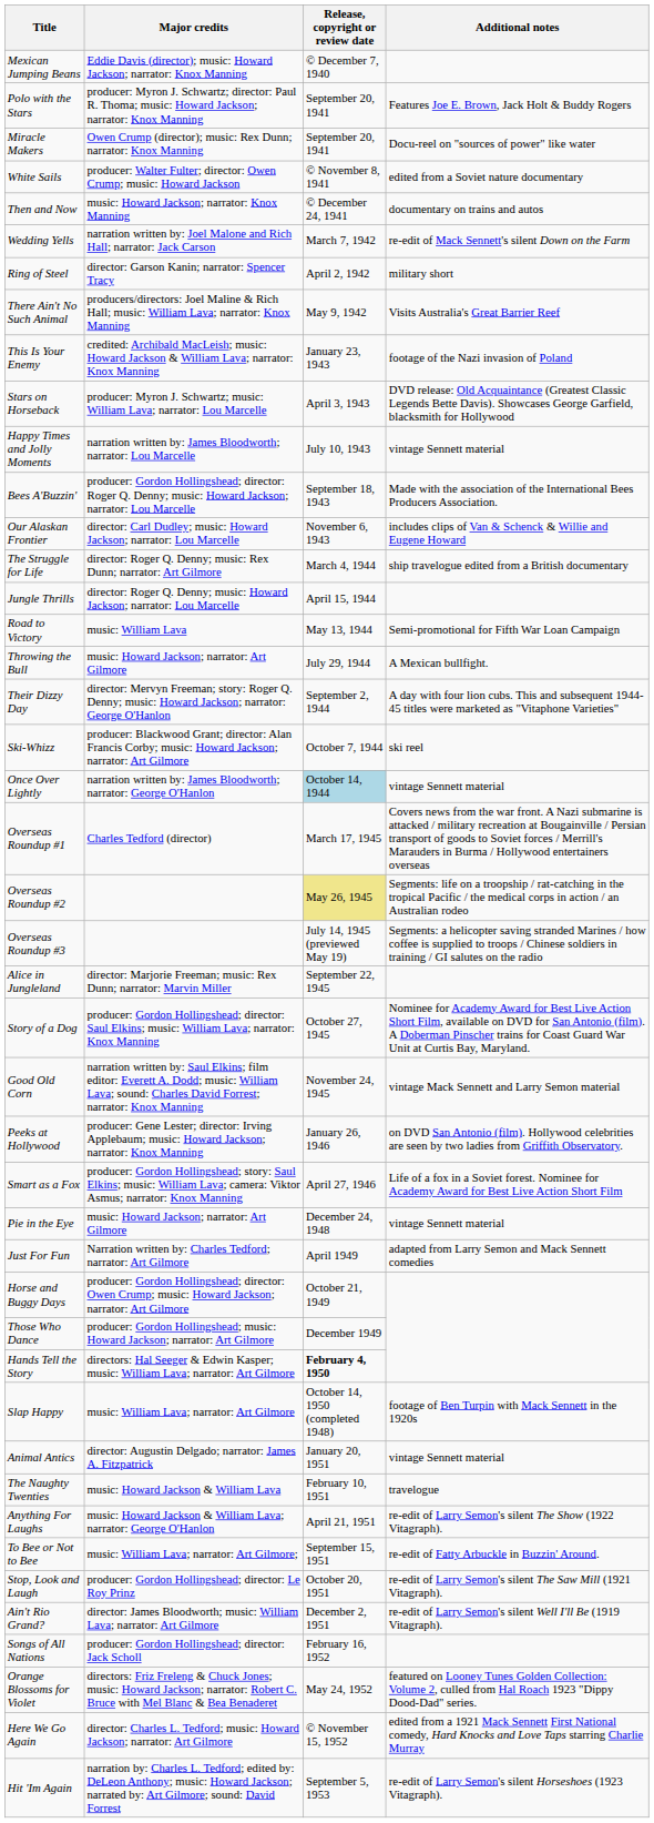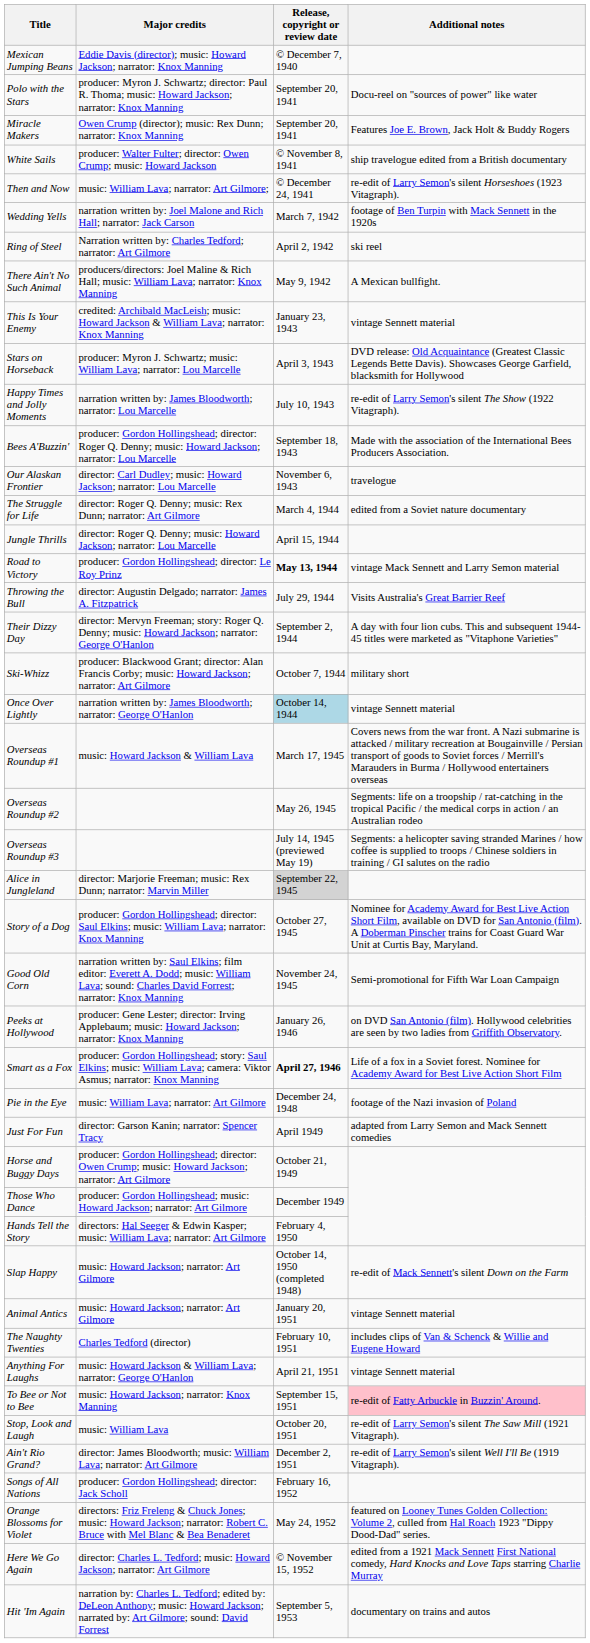 <table class="wikitable sortable" border="1">
 <tr>
 <th>Title</th>
 <th>Major credits</th>
 <th>Release, copyright or review date</th>
 <th>Additional notes</th>
 </tr>
 <tr>
 <td><em>Mexican Jumping Beans</em></td>
 <td><a href='#'>Eddie Davis (director)</a>; music: <a href='#'>Howard Jackson</a>; narrator: <a href='#'>Knox Manning</a></td>
 <td>© December 7, 1940</td>
 </tr>
 <tr>
 <td><em>Polo with the Stars</em></td>
 <td>producer: Myron J. Schwartz; director: Paul R. Thoma; music: <a href='#'>Howard Jackson</a>; narrator: <a href='#'>Knox Manning</a></td>
 <td>September 20, 1941</td>
-<td>Features <a href='#'>Joe E. Brown</a>, Jack Holt & Buddy Rogers</td>
+<td>Docu-reel on "sources of power" like water</td>
 </tr>
 <tr>
 <td><em>Miracle Makers</em></td>
 <td><a href='#'>Owen Crump</a> (director); music: Rex Dunn; narrator: <a href='#'>Knox Manning</a></td>
 <td>September 20, 1941</td>
-<td>Docu-reel on "sources of power" like water</td>
+<td>Features <a href='#'>Joe E. Brown</a>, Jack Holt & Buddy Rogers</td>
 </tr>
 <tr>
 <td><em>White Sails</em></td>
 <td>producer: <a href='#'>Walter Fulter</a>; director: <a href='#'>Owen Crump</a>; music: <a href='#'>Howard Jackson</a></td>
 <td>© November 8, 1941</td>
-<td>edited from a Soviet nature documentary</td>
+<td>ship travelogue edited from a British documentary</td>
 </tr>
 <tr>
 <td><em>Then and Now</em></td>
-<td>music: <a href='#'>Howard Jackson</a>; narrator: <a href='#'>Knox Manning</a></td>
+<td>music: <a href='#'>William Lava</a>; narrator: <a href='#'>Art Gilmore</a>;</td>
 <td>© December 24, 1941</td>
-<td>documentary on trains and autos</td>
+<td>re-edit of <a href='#'>Larry Semon</a>'s silent <em>Horseshoes</em> (1923 Vitagraph).</td>
 </tr>
 <tr>
 <td><em>Wedding Yells</em></td>
 <td>narration written by: <a href='#'>Joel Malone and Rich Hall</a>; narrator: <a href='#'>Jack Carson</a></td>
 <td>March 7, 1942</td>
-<td>re-edit of <a href='#'>Mack Sennett</a>'s silent <em>Down on the Farm</em></td>
+<td>footage of <a href='#'>Ben Turpin</a> with <a href='#'>Mack Sennett</a> in the 1920s</td>
 </tr>
 <tr>
 <td><em>Ring of Steel</em></td>
-<td>director: Garson Kanin; narrator: <a href='#'>Spencer Tracy</a></td>
+<td>Narration written by: <a href='#'>Charles Tedford</a>; narrator: <a href='#'>Art Gilmore</a></td>
 <td>April 2, 1942</td>
-<td>military short</td>
+<td>ski reel</td>
 </tr>
 <tr>
 <td><em>There Ain't No Such Animal</em></td>
 <td>producers/directors: Joel Maline & Rich Hall; music: <a href='#'>William Lava</a>; narrator: <a href='#'>Knox Manning</a></td>
 <td>May 9, 1942</td>
-<td>Visits Australia's <a href='#'>Great Barrier Reef</a></td>
+<td>A Mexican bullfight.</td>
 </tr>
 <tr>
 <td><em>This Is Your Enemy</em></td>
 <td>credited: <a href='#'>Archibald MacLeish</a>; music: <a href='#'>Howard Jackson</a> & <a href='#'>William Lava</a>; narrator: <a href='#'>Knox Manning</a></td>
 <td>January 23, 1943</td>
-<td>footage of the Nazi invasion of <a href='#'>Poland</a></td>
+<td>vintage Sennett material</td>
 </tr>
 <tr>
 <td><em>Stars on Horseback</em></td>
 <td>producer: Myron J. Schwartz; music: <a href='#'>William Lava</a>; narrator: <a href='#'>Lou Marcelle</a></td>
 <td>April 3, 1943</td>
 <td>DVD release: <a href='#'>Old Acquaintance</a> (Greatest Classic Legends Bette Davis). Showcases George Garfield, blacksmith for Hollywood</td>
 </tr>
 <tr>
 <td><em>Happy Times and Jolly Moments</em></td>
 <td>narration written by: <a href='#'>James Bloodworth</a>; narrator: <a href='#'>Lou Marcelle</a></td>
 <td>July 10, 1943</td>
-<td>vintage Sennett material</td>
+<td>re-edit of <a href='#'>Larry Semon</a>'s silent <em>The Show</em> (1922 Vitagraph).</td>
 </tr>
 <tr>
 <td><em>Bees A'Buzzin' </em></td>
 <td>producer: <a href='#'>Gordon Hollingshead</a>; director: Roger Q. Denny; music: <a href='#'>Howard Jackson</a>; narrator: <a href='#'>Lou Marcelle</a></td>
 <td>September 18, 1943</td>
 <td>Made with the association of the International Bees Producers Association.</td>
 </tr>
 <tr>
 <td><em>Our Alaskan Frontier</em></td>
 <td>director: <a href='#'>Carl Dudley</a>; music: <a href='#'>Howard Jackson</a>; narrator: <a href='#'>Lou Marcelle</a></td>
 <td>November 6, 1943</td>
-<td>includes clips of <a href='#'>Van & Schenck</a> & <a href='#'>Willie and Eugene Howard</a></td>
+<td>travelogue</td>
 </tr>
 <tr>
 <td><em>The Struggle for Life</em></td>
 <td>director: Roger Q. Denny; music: Rex Dunn; narrator: <a href='#'>Art Gilmore</a></td>
 <td>March 4, 1944</td>
-<td>ship travelogue edited from a British documentary</td>
+<td>edited from a Soviet nature documentary</td>
 </tr>
 <tr>
 <td><em>Jungle Thrills</em></td>
 <td>director: Roger Q. Denny; music: <a href='#'>Howard Jackson</a>; narrator: <a href='#'>Lou Marcelle</a></td>
 <td>April 15, 1944</td>
 </tr>
 <tr>
 <td><em>Road to Victory</em></td>
-<td>music: <a href='#'>William Lava</a></td>
-<td>May 13, 1944</td>
-<td>Semi-promotional for Fifth War Loan Campaign</td>
+<td>producer: <a href='#'>Gordon Hollingshead</a>; director: <a href='#'>Le Roy Prinz</a></td>
+<td><strong>May 13, 1944</strong></td>
+<td>vintage Mack Sennett and Larry Semon material</td>
 </tr>
 <tr>
 <td><em>Throwing the Bull</em></td>
-<td>music: <a href='#'>Howard Jackson</a>; narrator: <a href='#'>Art Gilmore</a></td>
+<td>director: Augustin Delgado; narrator: <a href='#'>James A. Fitzpatrick</a></td>
 <td>July 29, 1944</td>
-<td>A Mexican bullfight.</td>
+<td>Visits Australia's <a href='#'>Great Barrier Reef</a></td>
 </tr>
 <tr>
 <td><em>Their Dizzy Day</em></td>
 <td>director: Mervyn Freeman; story: Roger Q. Denny; music: <a href='#'>Howard Jackson</a>; narrator: <a href='#'>George O'Hanlon</a></td>
 <td>September 2, 1944</td>
 <td>A day with four lion cubs. This and subsequent 1944-45 titles were marketed as "Vitaphone Varieties"</td>
 </tr>
 <tr>
 <td><em>Ski-Whizz</em></td>
 <td>producer: Blackwood Grant; director: Alan Francis Corby; music: <a href='#'>Howard Jackson</a>; narrator: <a href='#'>Art Gilmore</a></td>
 <td>October 7, 1944</td>
-<td>ski reel</td>
+<td>military short</td>
 </tr>
 <tr>
 <td><em>Once Over Lightly</em></td>
 <td>narration written by: <a href='#'>James Bloodworth</a>; narrator: <a href='#'>George O'Hanlon</a></td>
 <td style="background: lightblue;">October 14, 1944</td>
 <td>vintage Sennett material</td>
 </tr>
 <tr>
 <td><em>Overseas Roundup #1</em></td>
-<td><a href='#'>Charles Tedford</a> (director)</td>
+<td>music: <a href='#'>Howard Jackson</a> & <a href='#'>William Lava</a></td>
 <td>March 17, 1945</td>
 <td>Covers news from the war front. A Nazi submarine is attacked / military recreation at Bougainville / Persian transport of goods to Soviet forces / Merrill's Marauders in Burma / Hollywood entertainers overseas</td>
 </tr>
 <tr>
 <td><em>Overseas Roundup #2</em></td>
 <td></td>
-<td style="background: khaki;">May 26, 1945</td>
+<td>May 26, 1945</td>
 <td>Segments: life on a troopship / rat-catching in the tropical Pacific / the medical corps in action / an Australian rodeo</td>
 </tr>
 <tr>
 <td><em>Overseas Roundup #3</em></td>
 <td></td>
 <td>July 14, 1945 (previewed May 19)</td>
 <td>Segments: a helicopter saving stranded Marines / how coffee is supplied to troops / Chinese soldiers in training / GI salutes on the radio</td>
 </tr>
 <tr>
 <td><em>Alice in Jungleland</em></td>
 <td>director: Marjorie Freeman; music: Rex Dunn; narrator: <a href='#'>Marvin Miller</a></td>
-<td>September 22, 1945</td>
+<td style="background: lightgrey;">September 22, 1945</td>
 </tr>
 <tr>
 <td><em>Story of a Dog</em></td>
 <td>producer: <a href='#'>Gordon Hollingshead</a>; director: <a href='#'>Saul Elkins</a>; music: <a href='#'>William Lava</a>; narrator: <a href='#'>Knox Manning</a></td>
 <td>October 27, 1945</td>
 <td>Nominee for <a href='#'>Academy Award for Best Live Action Short Film</a>, available on DVD for <a href='#'>San Antonio (film)</a>. A <a href='#'>Doberman Pinscher</a> trains for Coast Guard War Unit at Curtis Bay, Maryland.</td>
 </tr>
 <tr>
 <td><em>Good Old Corn</em></td>
 <td>narration written by: <a href='#'>Saul Elkins</a>; film editor: <a href='#'>Everett A. Dodd</a>; music: <a href='#'>William Lava</a>; sound: <a href='#'>Charles David Forrest</a>; narrator: <a href='#'>Knox Manning</a></td>
 <td>November 24, 1945</td>
-<td>vintage Mack Sennett and Larry Semon material</td>
+<td>Semi-promotional for Fifth War Loan Campaign</td>
 </tr>
 <tr>
 <td><em>Peeks at Hollywood</em></td>
 <td>producer: Gene Lester; director: Irving Applebaum; music: <a href='#'>Howard Jackson</a>; narrator: <a href='#'>Knox Manning</a></td>
 <td>January 26, 1946</td>
 <td>on DVD <a href='#'>San Antonio (film)</a>. Hollywood celebrities are seen by two ladies from <a href='#'>Griffith Observatory</a>.</td>
 </tr>
 <tr>
 <td><em>Smart as a Fox</em></td>
 <td>producer: <a href='#'>Gordon Hollingshead</a>; story: <a href='#'>Saul Elkins</a>; music: <a href='#'>William Lava</a>; camera: Viktor Asmus; narrator: <a href='#'>Knox Manning</a></td>
-<td>April 27, 1946</td>
+<td><strong>April 27, 1946</strong></td>
 <td>Life of a fox in a Soviet forest. Nominee for <a href='#'>Academy Award for Best Live Action Short Film</a></td>
 </tr>
 <tr>
 <td><em>Pie in the Eye</em></td>
-<td>music: <a href='#'>Howard Jackson</a>; narrator: <a href='#'>Art Gilmore</a></td>
+<td>music: <a href='#'>William Lava</a>; narrator: <a href='#'>Art Gilmore</a></td>
 <td>December 24, 1948</td>
-<td>vintage Sennett material</td>
+<td>footage of the Nazi invasion of <a href='#'>Poland</a></td>
 </tr>
 <tr>
 <td><em>Just For Fun</em></td>
-<td>Narration written by: <a href='#'>Charles Tedford</a>; narrator: <a href='#'>Art Gilmore</a></td>
+<td>director: Garson Kanin; narrator: <a href='#'>Spencer Tracy</a></td>
 <td>April 1949</td>
 <td>adapted from Larry Semon and Mack Sennett comedies</td>
 </tr>
 <tr>
 <td><em>Horse and Buggy Days</em></td>
 <td>producer: <a href='#'>Gordon Hollingshead</a>; director: <a href='#'>Owen Crump</a>; music: <a href='#'>Howard Jackson</a>; narrator: <a href='#'>Art Gilmore</a></td>
 <td>October 21, 1949</td>
 </tr>
 <tr>
 <td><em>Those Who Dance</em></td>
 <td>producer: <a href='#'>Gordon Hollingshead</a>; music: <a href='#'>Howard Jackson</a>; narrator: <a href='#'>Art Gilmore</a></td>
 <td>December 1949</td>
 </tr>
 <tr>
 <td><em>Hands Tell the Story</em></td>
 <td>directors: <a href='#'>Hal Seeger</a> & Edwin Kasper; music: <a href='#'>William Lava</a>; narrator: <a href='#'>Art Gilmore</a></td>
-<td><strong>February 4, 1950</strong></td>
+<td>February 4, 1950</td>
 </tr>
 <tr>
 <td><em>Slap Happy</em></td>
-<td>music: <a href='#'>William Lava</a>; narrator: <a href='#'>Art Gilmore</a></td>
+<td>music: <a href='#'>Howard Jackson</a>; narrator: <a href='#'>Art Gilmore</a></td>
 <td>October 14, 1950 (completed 1948)</td>
-<td>footage of <a href='#'>Ben Turpin</a> with <a href='#'>Mack Sennett</a> in the 1920s</td>
+<td>re-edit of <a href='#'>Mack Sennett</a>'s silent <em>Down on the Farm</em></td>
 </tr>
 <tr>
 <td><em>Animal Antics</em></td>
-<td>director: Augustin Delgado; narrator: <a href='#'>James A. Fitzpatrick</a></td>
+<td>music: <a href='#'>Howard Jackson</a>; narrator: <a href='#'>Art Gilmore</a></td>
 <td>January 20, 1951</td>
 <td>vintage Sennett material</td>
 </tr>
 <tr>
 <td><em>The Naughty Twenties</em></td>
-<td>music: <a href='#'>Howard Jackson</a> & <a href='#'>William Lava</a></td>
+<td><a href='#'>Charles Tedford</a> (director)</td>
 <td>February 10, 1951</td>
-<td>travelogue</td>
+<td>includes clips of <a href='#'>Van & Schenck</a> & <a href='#'>Willie and Eugene Howard</a></td>
 </tr>
 <tr>
 <td><em>Anything For Laughs</em></td>
 <td>music: <a href='#'>Howard Jackson</a> & <a href='#'>William Lava</a>; narrator: <a href='#'>George O'Hanlon</a></td>
 <td>April 21, 1951</td>
-<td>re-edit of <a href='#'>Larry Semon</a>'s silent <em>The Show</em> (1922 Vitagraph).</td>
+<td>vintage Sennett material</td>
 </tr>
 <tr>
 <td><em>To Bee or Not to Bee</em></td>
-<td>music: <a href='#'>William Lava</a>; narrator: <a href='#'>Art Gilmore</a>;</td>
+<td>music: <a href='#'>Howard Jackson</a>; narrator: <a href='#'>Knox Manning</a></td>
 <td>September 15, 1951</td>
-<td>re-edit of <a href='#'>Fatty Arbuckle</a> in <a href='#'>Buzzin' Around</a>.</td>
+<td style="background: pink;">re-edit of <a href='#'>Fatty Arbuckle</a> in <a href='#'>Buzzin' Around</a>.</td>
 </tr>
 <tr>
 <td><em>Stop, Look and Laugh</em></td>
-<td>producer: <a href='#'>Gordon Hollingshead</a>; director: <a href='#'>Le Roy Prinz</a></td>
+<td>music: <a href='#'>William Lava</a></td>
 <td>October 20, 1951</td>
 <td>re-edit of <a href='#'>Larry Semon</a>'s silent <em>The Saw Mill</em> (1921 Vitagraph).</td>
 </tr>
 <tr>
 <td><em>Ain't Rio Grand? </em></td>
 <td>director: James Bloodworth; music: <a href='#'>William Lava</a>; narrator: <a href='#'>Art Gilmore</a></td>
 <td>December 2, 1951</td>
 <td>re-edit of <a href='#'>Larry Semon</a>'s silent <em>Well I'll Be</em> (1919 Vitagraph).</td>
 </tr>
 <tr>
 <td><em>Songs of All Nations</em></td>
 <td>producer: <a href='#'>Gordon Hollingshead</a>; director: <a href='#'>Jack Scholl</a></td>
 <td>February 16, 1952</td>
 </tr>
 <tr>
 <td><em>Orange Blossoms for Violet</em></td>
 <td>directors: <a href='#'>Friz Freleng</a> & <a href='#'>Chuck Jones</a>; music: <a href='#'>Howard Jackson</a>; narrator: <a href='#'>Robert C. Bruce</a> with <a href='#'>Mel Blanc</a> & <a href='#'>Bea Benaderet</a></td>
 <td>May 24, 1952</td>
 <td>featured on <a href='#'>Looney Tunes Golden Collection: Volume 2</a>, culled from <a href='#'>Hal Roach</a> 1923 "Dippy Dood-Dad" series.</td>
 </tr>
 <tr>
 <td><em>Here We Go Again</em></td>
 <td>director: <a href='#'>Charles L. Tedford</a>; music: <a href='#'>Howard Jackson</a>; narrator: <a href='#'>Art Gilmore</a></td>
 <td>© November 15, 1952</td>
 <td>edited from a 1921 <a href='#'>Mack Sennett</a> <a href='#'>First National</a> comedy, <em>Hard Knocks and Love Taps</em> starring <a href='#'>Charlie Murray</a></td>
 </tr>
 <tr>
 <td><em>Hit 'Im Again</em></td>
 <td>narration by: <a href='#'>Charles L. Tedford</a>; edited by: <a href='#'>DeLeon Anthony</a>; music: <a href='#'>Howard Jackson</a>; narrated by: <a href='#'>Art Gilmore</a>; sound: <a href='#'>David Forrest</a></td>
 <td>September 5, 1953</td>
-<td>re-edit of <a href='#'>Larry Semon</a>'s silent <em>Horseshoes</em> (1923 Vitagraph).</td>
+<td>documentary on trains and autos</td>
 </tr>
 </table>
